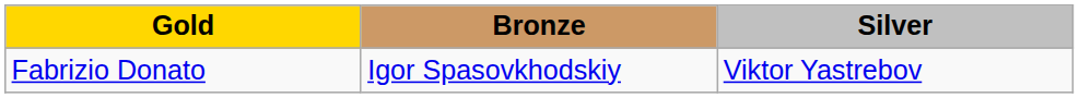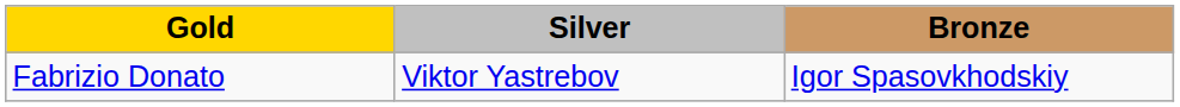 <table class="wikitable" style="text-align:left">
 <tr align="center">
 <td width=200 bgcolor=gold><strong>Gold</strong></td>
+<td width=200 bgcolor=silver><strong>Silver</strong></td>
 <td width=200 bgcolor=CC9966><strong>Bronze</strong></td>
-<td width=200 bgcolor=silver><strong>Silver</strong></td>
 </tr>
 <tr>
 <td><a href='#'>Fabrizio Donato</a><br><em></em></td>
+<td><a href='#'>Viktor Yastrebov</a><br><em></em></td>
 <td><a href='#'>Igor Spasovkhodskiy</a><br><em></em></td>
-<td><a href='#'>Viktor Yastrebov</a><br><em></em></td>
 </tr>
 </table>
